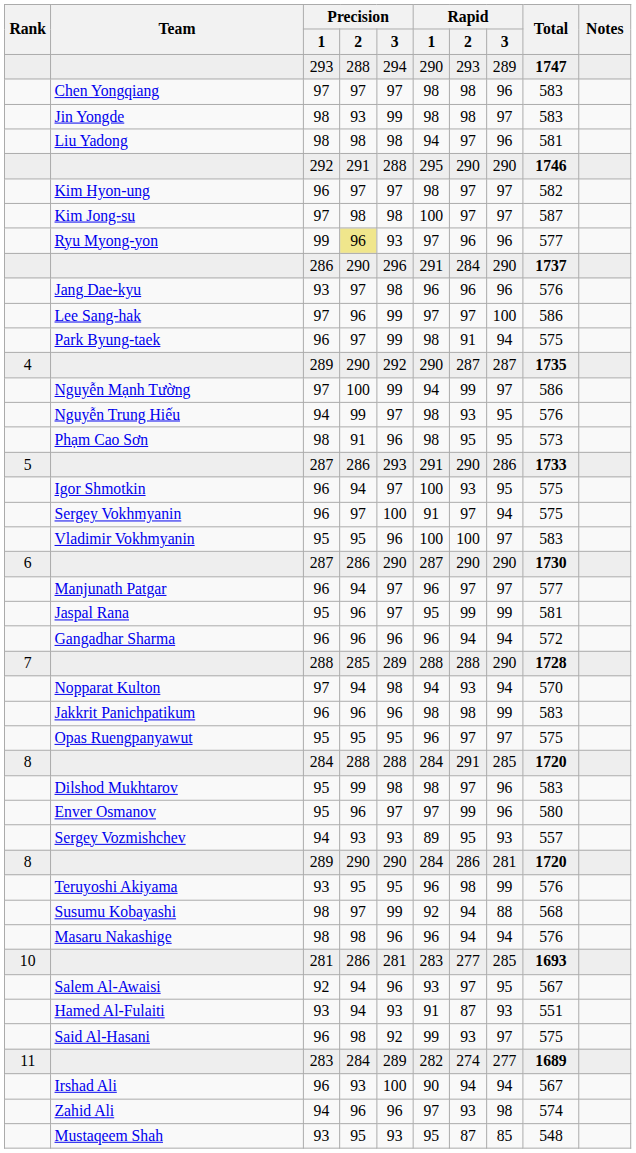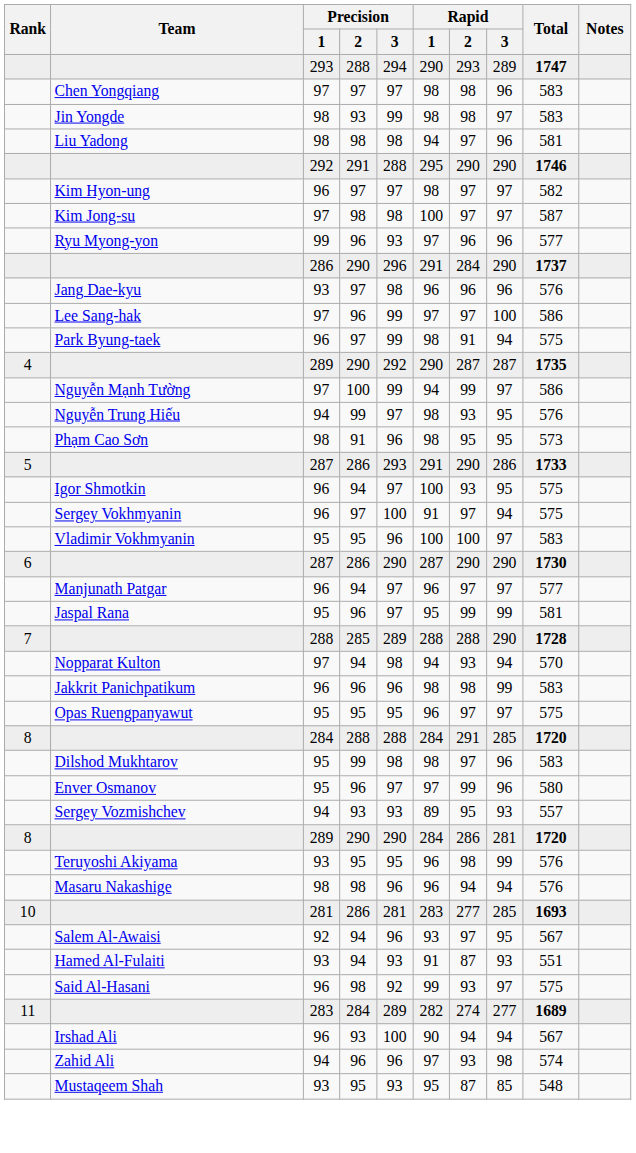 <table class="wikitable" style="text-align:center">
 <tr>
 <th rowspan=2 width=40>Rank</th>
 <th rowspan=2 width=250>Team</th>
 <th colspan=3>Precision</th>
 <th colspan=3>Rapid</th>
 <th rowspan=2 width=50>Total</th>
 <th rowspan=2 width=45>Notes</th>
 </tr>
 <tr>
 <th width=30>1</th>
 <th width=30>2</th>
 <th width=30>3</th>
 <th width=30>1</th>
 <th width=30>2</th>
 <th width=30>3</th>
 </tr>
 <tr bgcolor=eeeeee>
 <td></td>
 <td align=left></td>
 <td>293</td>
 <td>288</td>
 <td>294</td>
 <td>290</td>
 <td>293</td>
 <td>289</td>
 <td><strong>1747</strong></td>
 <td></td>
 </tr>
 <tr>
 <td></td>
 <td align=left><a href='#'>Chen Yongqiang</a></td>
 <td>97</td>
 <td>97</td>
 <td>97</td>
 <td>98</td>
 <td>98</td>
 <td>96</td>
 <td>583</td>
 <td></td>
 </tr>
 <tr>
 <td></td>
 <td align=left><a href='#'>Jin Yongde</a></td>
 <td>98</td>
 <td>93</td>
 <td>99</td>
 <td>98</td>
 <td>98</td>
 <td>97</td>
 <td>583</td>
 <td></td>
 </tr>
 <tr>
 <td></td>
 <td align=left><a href='#'>Liu Yadong</a></td>
 <td>98</td>
 <td>98</td>
 <td>98</td>
 <td>94</td>
 <td>97</td>
 <td>96</td>
 <td>581</td>
 <td></td>
 </tr>
 <tr bgcolor=eeeeee>
 <td></td>
 <td align=left></td>
 <td>292</td>
 <td>291</td>
 <td>288</td>
 <td>295</td>
 <td>290</td>
 <td>290</td>
 <td><strong>1746</strong></td>
 <td></td>
 </tr>
 <tr>
 <td></td>
 <td align=left><a href='#'>Kim Hyon-ung</a></td>
 <td>96</td>
 <td>97</td>
 <td>97</td>
 <td>98</td>
 <td>97</td>
 <td>97</td>
 <td>582</td>
 <td></td>
 </tr>
 <tr>
 <td></td>
 <td align=left><a href='#'>Kim Jong-su</a></td>
 <td>97</td>
 <td>98</td>
 <td>98</td>
 <td>100</td>
 <td>97</td>
 <td>97</td>
 <td>587</td>
 <td></td>
 </tr>
 <tr>
 <td></td>
 <td align=left><a href='#'>Ryu Myong-yon</a></td>
 <td>99</td>
-<td style="background: khaki;">96</td>
+<td>96</td>
 <td>93</td>
 <td>97</td>
 <td>96</td>
 <td>96</td>
 <td>577</td>
 <td></td>
 </tr>
 <tr bgcolor=eeeeee>
 <td></td>
 <td align=left></td>
 <td>286</td>
 <td>290</td>
 <td>296</td>
 <td>291</td>
 <td>284</td>
 <td>290</td>
 <td><strong>1737</strong></td>
 <td></td>
 </tr>
 <tr>
 <td></td>
 <td align=left><a href='#'>Jang Dae-kyu</a></td>
 <td>93</td>
 <td>97</td>
 <td>98</td>
 <td>96</td>
 <td>96</td>
 <td>96</td>
 <td>576</td>
 <td></td>
 </tr>
 <tr>
 <td></td>
 <td align=left><a href='#'>Lee Sang-hak</a></td>
 <td>97</td>
 <td>96</td>
 <td>99</td>
 <td>97</td>
 <td>97</td>
 <td>100</td>
 <td>586</td>
 <td></td>
 </tr>
 <tr>
 <td></td>
 <td align=left><a href='#'>Park Byung-taek</a></td>
 <td>96</td>
 <td>97</td>
 <td>99</td>
 <td>98</td>
 <td>91</td>
 <td>94</td>
 <td>575</td>
 <td></td>
 </tr>
 <tr bgcolor=eeeeee>
 <td>4</td>
 <td align=left></td>
 <td>289</td>
 <td>290</td>
 <td>292</td>
 <td>290</td>
 <td>287</td>
 <td>287</td>
 <td><strong>1735</strong></td>
 <td></td>
 </tr>
 <tr>
 <td></td>
 <td align=left><a href='#'>Nguyễn Mạnh Tường</a></td>
 <td>97</td>
 <td>100</td>
 <td>99</td>
 <td>94</td>
 <td>99</td>
 <td>97</td>
 <td>586</td>
 <td></td>
 </tr>
 <tr>
 <td></td>
 <td align=left><a href='#'>Nguyễn Trung Hiếu</a></td>
 <td>94</td>
 <td>99</td>
 <td>97</td>
 <td>98</td>
 <td>93</td>
 <td>95</td>
 <td>576</td>
 <td></td>
 </tr>
 <tr>
 <td></td>
 <td align=left><a href='#'>Phạm Cao Sơn</a></td>
 <td>98</td>
 <td>91</td>
 <td>96</td>
 <td>98</td>
 <td>95</td>
 <td>95</td>
 <td>573</td>
 <td></td>
 </tr>
 <tr bgcolor=eeeeee>
 <td>5</td>
 <td align=left></td>
 <td>287</td>
 <td>286</td>
 <td>293</td>
 <td>291</td>
 <td>290</td>
 <td>286</td>
 <td><strong>1733</strong></td>
 <td></td>
 </tr>
 <tr>
 <td></td>
 <td align=left><a href='#'>Igor Shmotkin</a></td>
 <td>96</td>
 <td>94</td>
 <td>97</td>
 <td>100</td>
 <td>93</td>
 <td>95</td>
 <td>575</td>
 <td></td>
 </tr>
 <tr>
 <td></td>
 <td align=left><a href='#'>Sergey Vokhmyanin</a></td>
 <td>96</td>
 <td>97</td>
 <td>100</td>
 <td>91</td>
 <td>97</td>
 <td>94</td>
 <td>575</td>
 <td></td>
 </tr>
 <tr>
 <td></td>
 <td align=left><a href='#'>Vladimir Vokhmyanin</a></td>
 <td>95</td>
 <td>95</td>
 <td>96</td>
 <td>100</td>
 <td>100</td>
 <td>97</td>
 <td>583</td>
 <td></td>
 </tr>
 <tr bgcolor=eeeeee>
 <td>6</td>
 <td align=left></td>
 <td>287</td>
 <td>286</td>
 <td>290</td>
 <td>287</td>
 <td>290</td>
 <td>290</td>
 <td><strong>1730</strong></td>
 <td></td>
 </tr>
 <tr>
 <td></td>
 <td align=left><a href='#'>Manjunath Patgar</a></td>
 <td>96</td>
 <td>94</td>
 <td>97</td>
 <td>96</td>
 <td>97</td>
 <td>97</td>
 <td>577</td>
 <td></td>
 </tr>
 <tr>
 <td></td>
 <td align=left><a href='#'>Jaspal Rana</a></td>
 <td>95</td>
 <td>96</td>
 <td>97</td>
 <td>95</td>
 <td>99</td>
 <td>99</td>
 <td>581</td>
 <td></td>
 </tr>
-<tr>
-<td></td>
-<td align=left><a href='#'>Gangadhar Sharma</a></td>
-<td>96</td>
-<td>96</td>
-<td>96</td>
-<td>96</td>
-<td>94</td>
-<td>94</td>
-<td>572</td>
-<td></td>
-</tr>
 <tr bgcolor=eeeeee>
 <td>7</td>
 <td align=left></td>
 <td>288</td>
 <td>285</td>
 <td>289</td>
 <td>288</td>
 <td>288</td>
 <td>290</td>
 <td><strong>1728</strong></td>
 <td></td>
 </tr>
 <tr>
 <td></td>
 <td align=left><a href='#'>Nopparat Kulton</a></td>
 <td>97</td>
 <td>94</td>
 <td>98</td>
 <td>94</td>
 <td>93</td>
 <td>94</td>
 <td>570</td>
 <td></td>
 </tr>
 <tr>
 <td></td>
 <td align=left><a href='#'>Jakkrit Panichpatikum</a></td>
 <td>96</td>
 <td>96</td>
 <td>96</td>
 <td>98</td>
 <td>98</td>
 <td>99</td>
 <td>583</td>
 <td></td>
 </tr>
 <tr>
 <td></td>
 <td align=left><a href='#'>Opas Ruengpanyawut</a></td>
 <td>95</td>
 <td>95</td>
 <td>95</td>
 <td>96</td>
 <td>97</td>
 <td>97</td>
 <td>575</td>
 <td></td>
 </tr>
 <tr bgcolor=eeeeee>
 <td>8</td>
 <td align=left></td>
 <td>284</td>
 <td>288</td>
 <td>288</td>
 <td>284</td>
 <td>291</td>
 <td>285</td>
 <td><strong>1720</strong></td>
 <td></td>
 </tr>
 <tr>
 <td></td>
 <td align=left><a href='#'>Dilshod Mukhtarov</a></td>
 <td>95</td>
 <td>99</td>
 <td>98</td>
 <td>98</td>
 <td>97</td>
 <td>96</td>
 <td>583</td>
 <td></td>
 </tr>
 <tr>
 <td></td>
 <td align=left><a href='#'>Enver Osmanov</a></td>
 <td>95</td>
 <td>96</td>
 <td>97</td>
 <td>97</td>
 <td>99</td>
 <td>96</td>
 <td>580</td>
 <td></td>
 </tr>
 <tr>
 <td></td>
 <td align=left><a href='#'>Sergey Vozmishchev</a></td>
 <td>94</td>
 <td>93</td>
 <td>93</td>
 <td>89</td>
 <td>95</td>
 <td>93</td>
 <td>557</td>
 <td></td>
 </tr>
 <tr bgcolor=eeeeee>
 <td>8</td>
 <td align=left></td>
 <td>289</td>
 <td>290</td>
 <td>290</td>
 <td>284</td>
 <td>286</td>
 <td>281</td>
 <td><strong>1720</strong></td>
 <td></td>
 </tr>
 <tr>
 <td></td>
 <td align=left><a href='#'>Teruyoshi Akiyama</a></td>
 <td>93</td>
 <td>95</td>
 <td>95</td>
 <td>96</td>
 <td>98</td>
 <td>99</td>
 <td>576</td>
 <td></td>
 </tr>
 <tr>
 <td></td>
-<td align=left><a href='#'>Susumu Kobayashi</a></td>
-<td>98</td>
-<td>97</td>
-<td>99</td>
-<td>92</td>
-<td>94</td>
-<td>88</td>
-<td>568</td>
-<td></td>
-</tr>
-<tr>
-<td></td>
 <td align=left><a href='#'>Masaru Nakashige</a></td>
 <td>98</td>
 <td>98</td>
 <td>96</td>
 <td>96</td>
 <td>94</td>
 <td>94</td>
 <td>576</td>
 <td></td>
 </tr>
 <tr bgcolor=eeeeee>
 <td>10</td>
 <td align=left></td>
 <td>281</td>
 <td>286</td>
 <td>281</td>
 <td>283</td>
 <td>277</td>
 <td>285</td>
 <td><strong>1693</strong></td>
 <td></td>
 </tr>
 <tr>
 <td></td>
 <td align=left><a href='#'>Salem Al-Awaisi</a></td>
 <td>92</td>
 <td>94</td>
 <td>96</td>
 <td>93</td>
 <td>97</td>
 <td>95</td>
 <td>567</td>
 <td></td>
 </tr>
 <tr>
 <td></td>
 <td align=left><a href='#'>Hamed Al-Fulaiti</a></td>
 <td>93</td>
 <td>94</td>
 <td>93</td>
 <td>91</td>
 <td>87</td>
 <td>93</td>
 <td>551</td>
 <td></td>
 </tr>
 <tr>
 <td></td>
 <td align=left><a href='#'>Said Al-Hasani</a></td>
 <td>96</td>
 <td>98</td>
 <td>92</td>
 <td>99</td>
 <td>93</td>
 <td>97</td>
 <td>575</td>
 <td></td>
 </tr>
 <tr bgcolor=eeeeee>
 <td>11</td>
 <td align=left></td>
 <td>283</td>
 <td>284</td>
 <td>289</td>
 <td>282</td>
 <td>274</td>
 <td>277</td>
 <td><strong>1689</strong></td>
 <td></td>
 </tr>
 <tr>
 <td></td>
 <td align=left><a href='#'>Irshad Ali</a></td>
 <td>96</td>
 <td>93</td>
 <td>100</td>
 <td>90</td>
 <td>94</td>
 <td>94</td>
 <td>567</td>
 <td></td>
 </tr>
 <tr>
 <td></td>
 <td align=left><a href='#'>Zahid Ali</a></td>
 <td>94</td>
 <td>96</td>
 <td>96</td>
 <td>97</td>
 <td>93</td>
 <td>98</td>
 <td>574</td>
 <td></td>
 </tr>
 <tr>
 <td></td>
 <td align=left><a href='#'>Mustaqeem Shah</a></td>
 <td>93</td>
 <td>95</td>
 <td>93</td>
 <td>95</td>
 <td>87</td>
 <td>85</td>
 <td>548</td>
 <td></td>
 </tr>
 </table>
